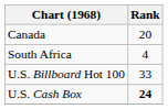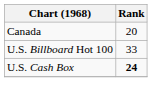 <table class="wikitable sortable">
 <tr>
 <th>Chart (1968)</th>
 <th style="text-align:center;">Rank</th>
 </tr>
 <tr>
 <td>Canada</td>
 <td style="text-align:center;">20</td>
-</tr>
-<tr>
-<td>South Africa</td>
-<td align="center">4</td>
 </tr>
 <tr>
 <td>U.S. <em>Billboard</em> Hot 100</td>
 <td style="text-align:center;">33</td>
 </tr>
 <tr>
 <td>U.S. <em>Cash Box</em></td>
 <td style="text-align:center;"><strong>24</strong></td>
 </tr>
 <tr>
 </tr>
 </table>
